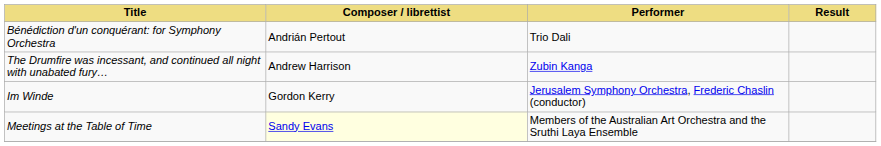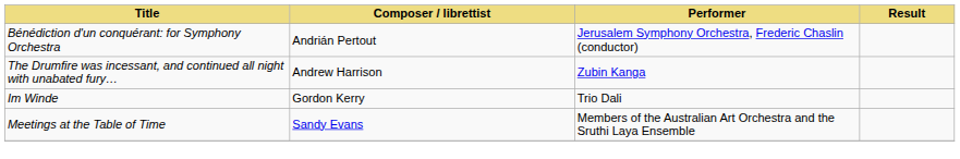 <table class="wikitable" width=100%>
 <tr>
 <th style="width:30%;background:#EEDD82;">Title</th>
 <th style="width:30%;background:#EEDD82;">Composer / librettist</th>
 <th style="width:30%;background:#EEDD82;">Performer</th>
 <th style="width:10%;background:#EEDD82;">Result<br></th>
 </tr>
 <tr>
 <td><em>Bénédiction d'un conquérant: for Symphony Orchestra</em></td>
 <td>Andrián Pertout</td>
-<td>Trio Dali</td>
+<td><a href='#'>Jerusalem Symphony Orchestra</a>, <a href='#'>Frederic Chaslin</a> (conductor)</td>
 <td></td>
 </tr>
 <tr>
 <td><em>The Drumfire was incessant, and continued all night with unabated fury…</em></td>
 <td>Andrew Harrison</td>
 <td><a href='#'>Zubin Kanga</a></td>
 <td></td>
 </tr>
 <tr>
 <td><em>Im Winde</em></td>
 <td>Gordon Kerry</td>
-<td><a href='#'>Jerusalem Symphony Orchestra</a>, <a href='#'>Frederic Chaslin</a> (conductor)</td>
+<td>Trio Dali</td>
 <td></td>
 </tr>
 <tr>
 <td><em>Meetings at the Table of Time</em></td>
-<td style="background: lightyellow;"><a href='#'>Sandy Evans</a></td>
+<td><a href='#'>Sandy Evans</a></td>
 <td>Members of the Australian Art Orchestra and the Sruthi Laya Ensemble</td>
 <td></td>
 </tr>
 <tr>
 </tr>
 </table>
